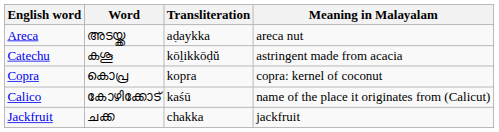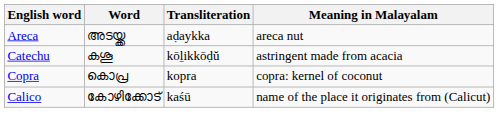 <table class="wikitable sortable">
 <tr>
 <th>English word</th>
 <th>Word</th>
 <th>Transliteration</th>
 <th>Meaning in Malayalam</th>
 </tr>
 <tr>
 <td><a href='#'>Areca</a></td>
 <td>അടയ്ക്ക</td>
 <td>aḍaykka</td>
 <td>areca nut </td>
 </tr>
 <tr>
 <td><a href='#'>Catechu</a></td>
 <td>കശൂ</td>
 <td>kōḻikkōḍŭ</td>
 <td>astringent made from acacia </td>
 </tr>
 <tr>
 <td><a href='#'>Copra</a></td>
 <td>കൊപ്ര</td>
 <td>kopra</td>
 <td>copra: kernel of coconut </td>
 </tr>
 <tr>
 <td><a href='#'>Calico</a></td>
 <td>കോഴിക്കോട്</td>
 <td>kaśū</td>
 <td>name of the place it originates from (Calicut) </td>
 </tr>
-<tr>
-<td><a href='#'>Jackfruit</a></td>
-<td>ചക്ക</td>
-<td>chakka</td>
-<td>jackfruit </td>
-</tr>
 </table>
